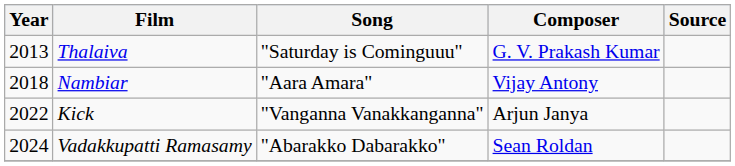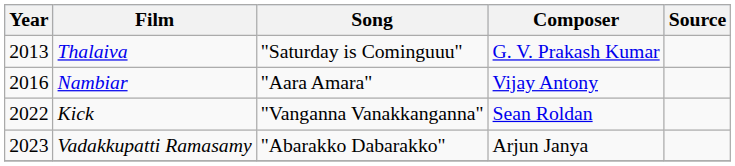 <table class="wikitable sortable">
 <tr style="background:#b0c4de; text-align:center;">
 <th>Year</th>
 <th>Film</th>
 <th>Song</th>
 <th>Composer</th>
 <th>Source</th>
 </tr>
 <tr>
 <td>2013</td>
 <td><em><a href='#'>Thalaiva</a></em></td>
 <td>"Saturday is Cominguuu"</td>
 <td><a href='#'>G. V. Prakash Kumar</a></td>
 <td></td>
 </tr>
 <tr>
-<td>2018</td>
+<td>2016</td>
 <td><em><a href='#'>Nambiar</a></em></td>
 <td>"Aara Amara"</td>
 <td><a href='#'>Vijay Antony</a></td>
 <td></td>
 </tr>
 <tr>
 <td>2022</td>
 <td><em>Kick</em></td>
 <td>"Vanganna Vanakkanganna"</td>
-<td>Arjun Janya</td>
+<td><a href='#'>Sean Roldan</a></td>
 <td></td>
 </tr>
 <tr>
-<td>2024</td>
+<td>2023</td>
 <td><em>Vadakkupatti Ramasamy</em></td>
 <td>"Abarakko Dabarakko"</td>
-<td><a href='#'>Sean Roldan</a></td>
+<td>Arjun Janya</td>
 <td></td>
 </tr>
 <tr>
 </tr>
 </table>
